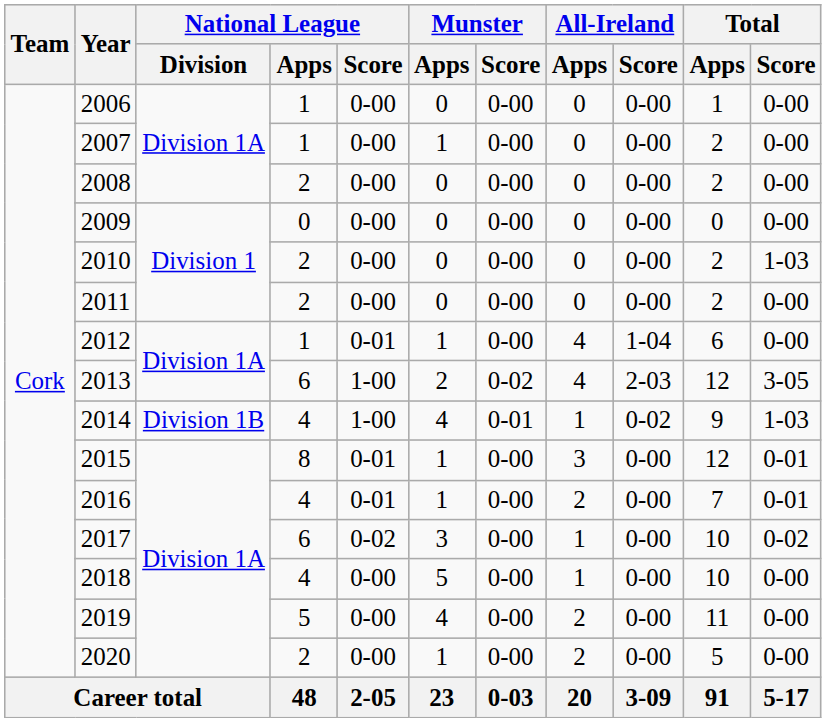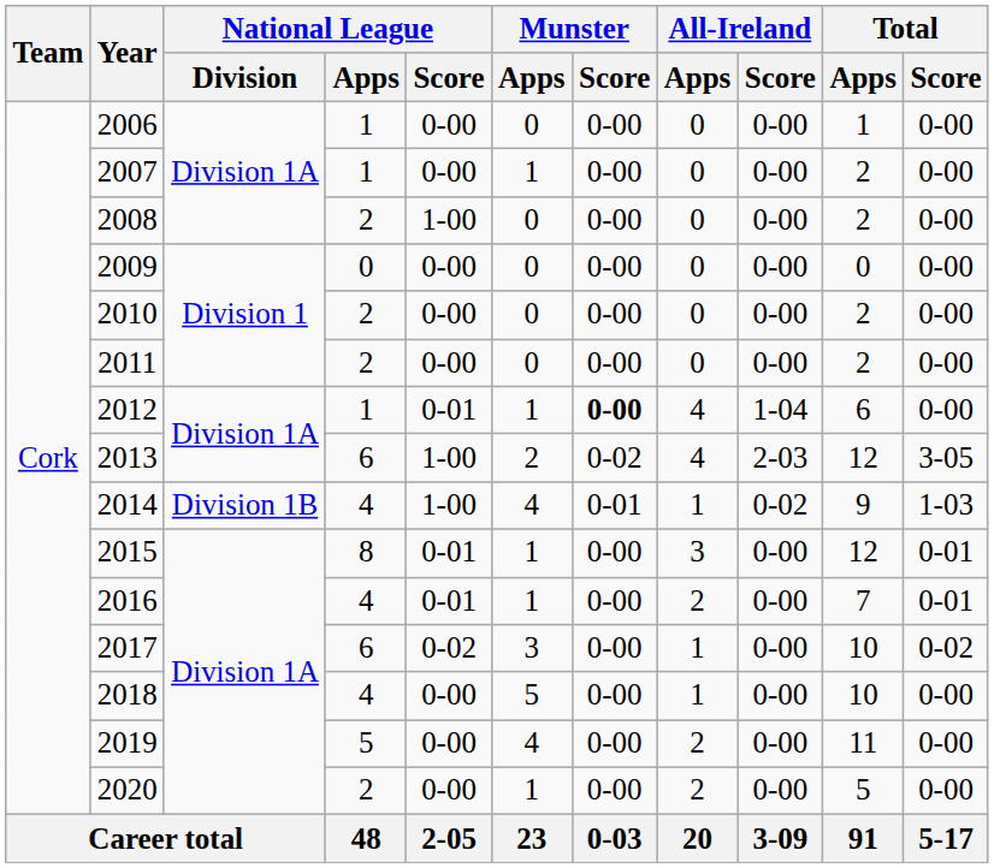 <table class="wikitable" style="text-align:center">
 <tr>
 <th rowspan="2">Team</th>
 <th rowspan="2">Year</th>
 <th colspan="3"><a href='#'>National League</a></th>
 <th colspan="2"><a href='#'>Munster</a></th>
 <th colspan="2"><a href='#'>All-Ireland</a></th>
 <th colspan="2">Total</th>
 </tr>
 <tr>
 <th>Division</th>
 <th>Apps</th>
 <th>Score</th>
 <th>Apps</th>
 <th>Score</th>
 <th>Apps</th>
 <th>Score</th>
 <th>Apps</th>
 <th>Score</th>
 </tr>
 <tr>
 <td rowspan="15"><a href='#'>Cork</a></td>
 <td>2006</td>
 <td rowspan="3"><a href='#'>Division 1A</a></td>
 <td>1</td>
 <td>0-00</td>
 <td>0</td>
 <td>0-00</td>
 <td>0</td>
 <td>0-00</td>
 <td>1</td>
 <td>0-00</td>
 </tr>
 <tr>
 <td>2007</td>
 <td>1</td>
 <td>0-00</td>
 <td>1</td>
 <td>0-00</td>
 <td>0</td>
 <td>0-00</td>
 <td>2</td>
 <td>0-00</td>
 </tr>
 <tr>
 <td>2008</td>
 <td>2</td>
-<td>0-00</td>
+<td>1-00</td>
 <td>0</td>
 <td>0-00</td>
 <td>0</td>
 <td>0-00</td>
 <td>2</td>
 <td>0-00</td>
 </tr>
 <tr>
 <td>2009</td>
 <td rowspan="3"><a href='#'>Division 1</a></td>
 <td>0</td>
 <td>0-00</td>
 <td>0</td>
 <td>0-00</td>
 <td>0</td>
 <td>0-00</td>
 <td>0</td>
 <td>0-00</td>
 </tr>
 <tr>
 <td>2010</td>
 <td>2</td>
 <td>0-00</td>
 <td>0</td>
 <td>0-00</td>
 <td>0</td>
 <td>0-00</td>
 <td>2</td>
-<td>1-03</td>
+<td>0-00</td>
 </tr>
 <tr>
 <td>2011</td>
 <td>2</td>
 <td>0-00</td>
 <td>0</td>
 <td>0-00</td>
 <td>0</td>
 <td>0-00</td>
 <td>2</td>
 <td>0-00</td>
 </tr>
 <tr>
 <td>2012</td>
 <td rowspan="2"><a href='#'>Division 1A</a></td>
 <td>1</td>
 <td>0-01</td>
 <td>1</td>
-<td>0-00</td>
+<td><strong>0-00</strong></td>
 <td>4</td>
 <td>1-04</td>
 <td>6</td>
 <td>0-00</td>
 </tr>
 <tr>
 <td>2013</td>
 <td>6</td>
 <td>1-00</td>
 <td>2</td>
 <td>0-02</td>
 <td>4</td>
 <td>2-03</td>
 <td>12</td>
 <td>3-05</td>
 </tr>
 <tr>
 <td>2014</td>
 <td rowspan="1"><a href='#'>Division 1B</a></td>
 <td>4</td>
 <td>1-00</td>
 <td>4</td>
 <td>0-01</td>
 <td>1</td>
 <td>0-02</td>
 <td>9</td>
 <td>1-03</td>
 </tr>
 <tr>
 <td>2015</td>
 <td rowspan="6"><a href='#'>Division 1A</a></td>
 <td>8</td>
 <td>0-01</td>
 <td>1</td>
 <td>0-00</td>
 <td>3</td>
 <td>0-00</td>
 <td>12</td>
 <td>0-01</td>
 </tr>
 <tr>
 <td>2016</td>
 <td>4</td>
 <td>0-01</td>
 <td>1</td>
 <td>0-00</td>
 <td>2</td>
 <td>0-00</td>
 <td>7</td>
 <td>0-01</td>
 </tr>
 <tr>
 <td>2017</td>
 <td>6</td>
 <td>0-02</td>
 <td>3</td>
 <td>0-00</td>
 <td>1</td>
 <td>0-00</td>
 <td>10</td>
 <td>0-02</td>
 </tr>
 <tr>
 <td>2018</td>
 <td>4</td>
 <td>0-00</td>
 <td>5</td>
 <td>0-00</td>
 <td>1</td>
 <td>0-00</td>
 <td>10</td>
 <td>0-00</td>
 </tr>
 <tr>
 <td>2019</td>
 <td>5</td>
 <td>0-00</td>
 <td>4</td>
 <td>0-00</td>
 <td>2</td>
 <td>0-00</td>
 <td>11</td>
 <td>0-00</td>
 </tr>
 <tr>
 <td>2020</td>
 <td>2</td>
 <td>0-00</td>
 <td>1</td>
 <td>0-00</td>
 <td>2</td>
 <td>0-00</td>
 <td>5</td>
 <td>0-00</td>
 </tr>
 <tr>
 <th colspan="3">Career total</th>
 <th>48</th>
 <th>2-05</th>
 <th>23</th>
 <th>0-03</th>
 <th>20</th>
 <th>3-09</th>
 <th>91</th>
 <th>5-17</th>
 </tr>
 </table>
